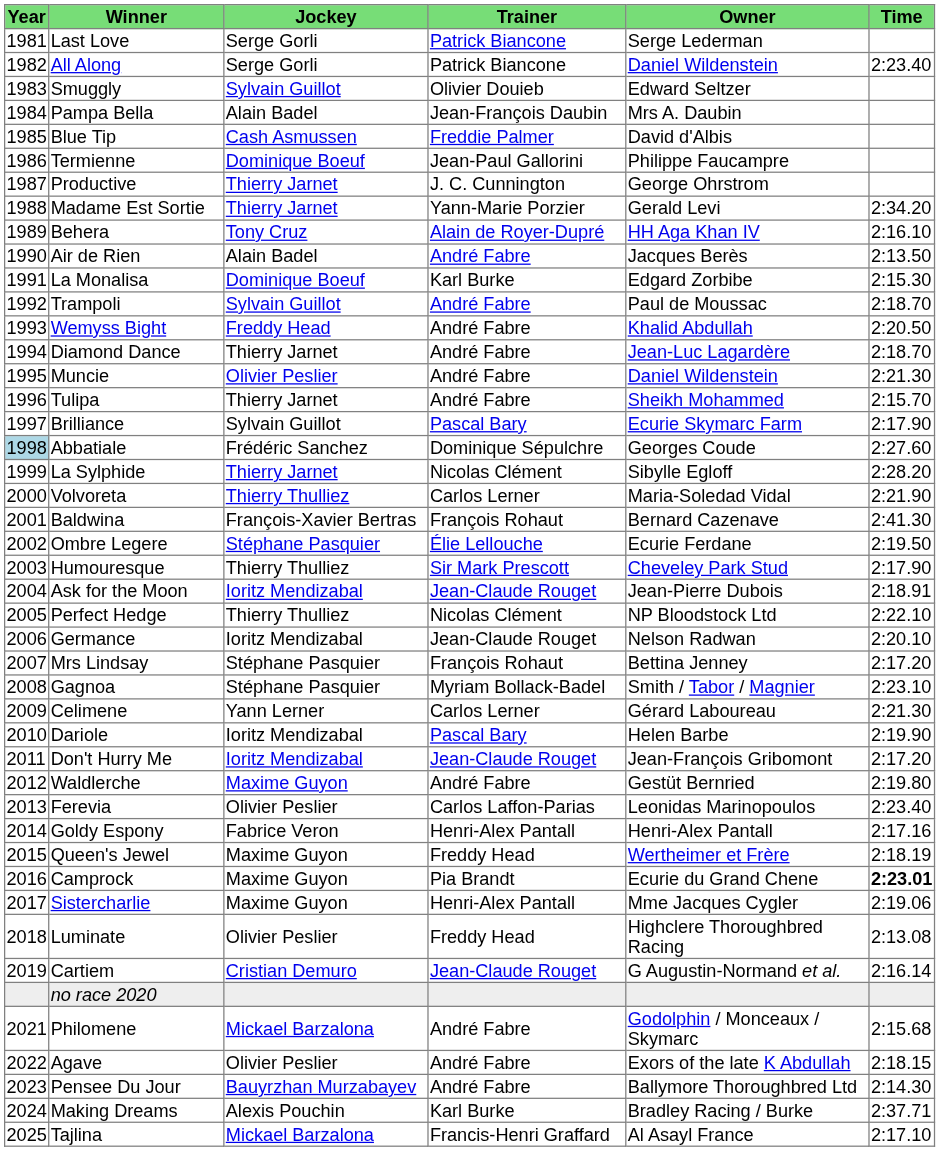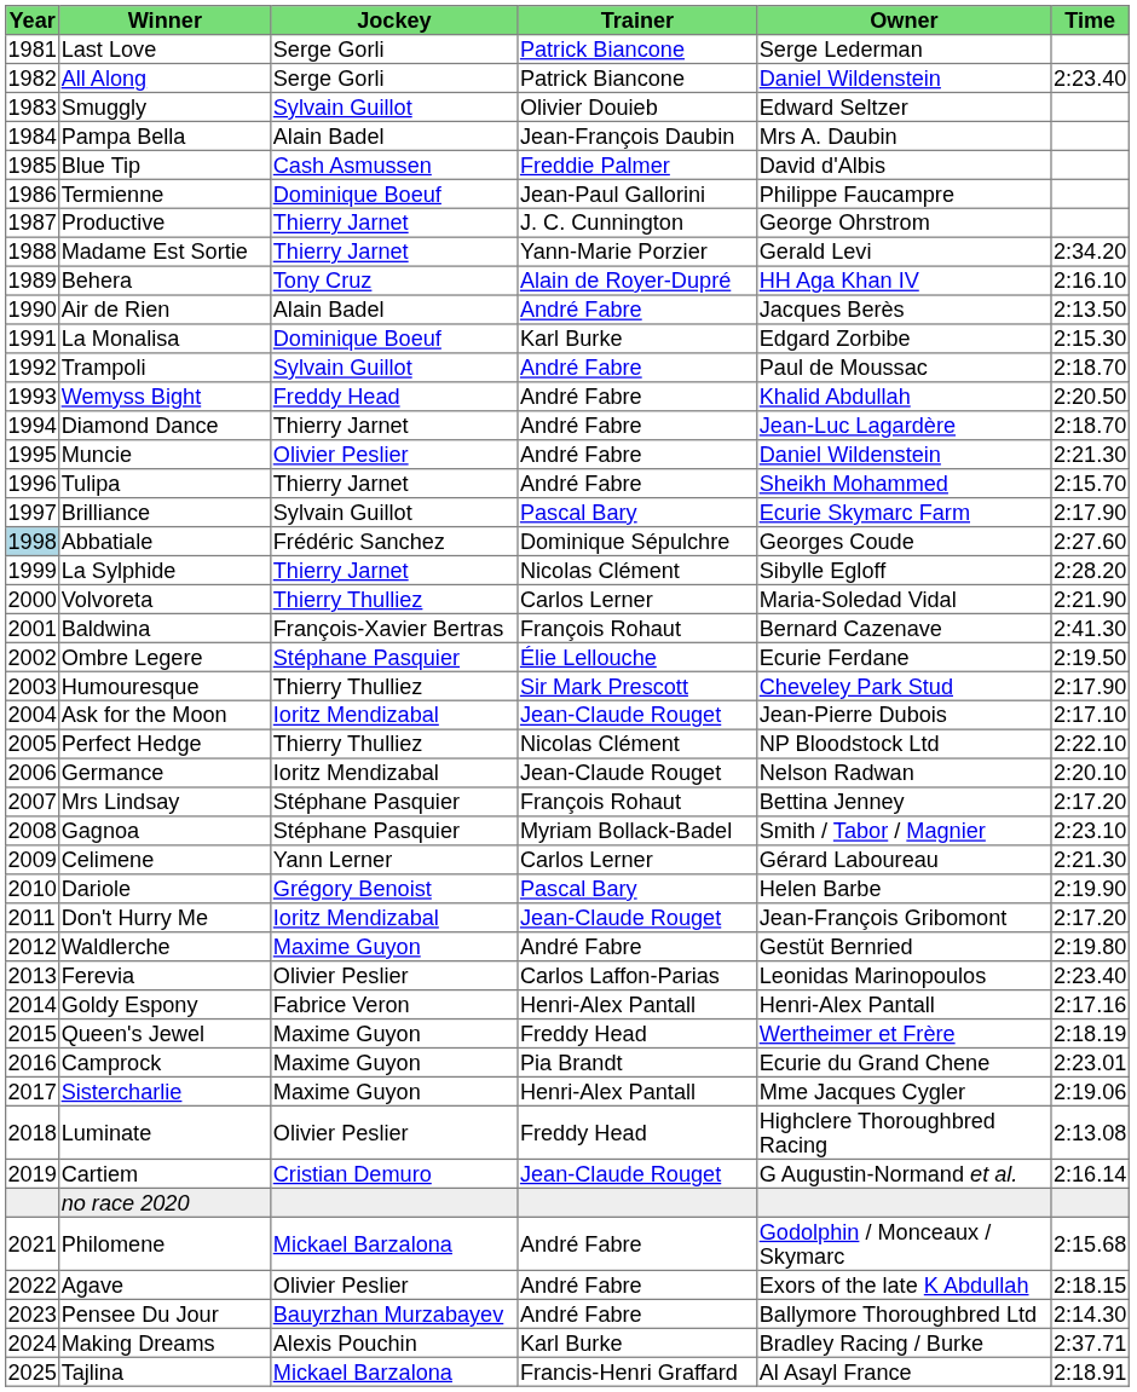 <table class = "sortable" | border="1" style="border-collapse: collapse; font-size:90%">
 <tr bgcolor="#77dd77" align="center">
 <th>Year</th>
 <th>Winner</th>
 <th>Jockey</th>
 <th>Trainer</th>
 <th>Owner</th>
 <th>Time</th>
 </tr>
 <tr>
 <td>1981</td>
 <td width=136px>Last Love</td>
 <td width=159px>Serge Gorli</td>
 <td width=154px><a href='#'>Patrick Biancone</a></td>
 <td width=190px>Serge Lederman</td>
 <td></td>
 </tr>
 <tr>
 <td>1982</td>
 <td><a href='#'>All Along</a></td>
 <td>Serge Gorli</td>
 <td>Patrick Biancone</td>
 <td><a href='#'>Daniel Wildenstein</a></td>
 <td>2:23.40</td>
 </tr>
 <tr>
 <td>1983</td>
 <td>Smuggly</td>
 <td><a href='#'>Sylvain Guillot</a></td>
 <td>Olivier Douieb</td>
 <td>Edward Seltzer</td>
 <td></td>
 </tr>
 <tr>
 <td>1984</td>
 <td>Pampa Bella</td>
 <td>Alain Badel</td>
 <td>Jean-François Daubin</td>
 <td>Mrs A. Daubin</td>
 <td></td>
 </tr>
 <tr>
 <td>1985</td>
 <td>Blue Tip</td>
 <td><a href='#'>Cash Asmussen</a></td>
 <td><a href='#'>Freddie Palmer</a></td>
 <td>David d'Albis</td>
 <td></td>
 </tr>
 <tr>
 <td>1986</td>
 <td>Termienne</td>
 <td><a href='#'>Dominique Boeuf</a></td>
 <td>Jean-Paul Gallorini</td>
 <td>Philippe Faucampre</td>
 <td></td>
 </tr>
 <tr>
 <td>1987</td>
 <td>Productive</td>
 <td><a href='#'>Thierry Jarnet</a></td>
 <td>J. C. Cunnington </td>
 <td>George Ohrstrom</td>
 <td></td>
 </tr>
 <tr>
 <td>1988</td>
 <td>Madame Est Sortie</td>
 <td><a href='#'>Thierry Jarnet</a></td>
 <td>Yann-Marie Porzier</td>
 <td>Gerald Levi</td>
 <td>2:34.20</td>
 </tr>
 <tr>
 <td>1989</td>
 <td>Behera</td>
 <td><a href='#'>Tony Cruz</a></td>
 <td><a href='#'>Alain de Royer-Dupré</a></td>
 <td><a href='#'>HH Aga Khan IV</a></td>
 <td>2:16.10</td>
 </tr>
 <tr>
 <td>1990</td>
 <td>Air de Rien</td>
 <td>Alain Badel</td>
 <td><a href='#'>André Fabre</a></td>
 <td>Jacques Berès</td>
 <td>2:13.50</td>
 </tr>
 <tr>
 <td>1991</td>
 <td>La Monalisa</td>
 <td><a href='#'>Dominique Boeuf</a></td>
 <td>Karl Burke</td>
 <td>Edgard Zorbibe</td>
 <td>2:15.30</td>
 </tr>
 <tr>
 <td>1992</td>
 <td>Trampoli</td>
 <td><a href='#'>Sylvain Guillot</a></td>
 <td><a href='#'>André Fabre</a></td>
 <td>Paul de Moussac</td>
 <td>2:18.70</td>
 </tr>
 <tr>
 <td>1993</td>
 <td><a href='#'>Wemyss Bight</a></td>
 <td><a href='#'>Freddy Head</a></td>
 <td>André Fabre</td>
 <td><a href='#'>Khalid Abdullah</a></td>
 <td>2:20.50</td>
 </tr>
 <tr>
 <td>1994</td>
 <td>Diamond Dance</td>
 <td>Thierry Jarnet</td>
 <td>André Fabre</td>
 <td><a href='#'>Jean-Luc Lagardère</a></td>
 <td>2:18.70</td>
 </tr>
 <tr>
 <td>1995</td>
 <td>Muncie</td>
 <td><a href='#'>Olivier Peslier</a></td>
 <td>André Fabre</td>
 <td><a href='#'>Daniel Wildenstein</a></td>
 <td>2:21.30</td>
 </tr>
 <tr>
 <td>1996</td>
 <td>Tulipa</td>
 <td>Thierry Jarnet</td>
 <td>André Fabre</td>
 <td><a href='#'>Sheikh Mohammed</a></td>
 <td>2:15.70</td>
 </tr>
 <tr>
 <td>1997</td>
 <td>Brilliance</td>
 <td>Sylvain Guillot</td>
 <td><a href='#'>Pascal Bary</a></td>
 <td><a href='#'>Ecurie Skymarc Farm</a></td>
 <td>2:17.90</td>
 </tr>
 <tr>
 <td style="background: lightblue;">1998</td>
 <td>Abbatiale</td>
 <td>Frédéric Sanchez</td>
 <td>Dominique Sépulchre</td>
 <td>Georges Coude</td>
 <td>2:27.60</td>
 </tr>
 <tr>
 <td>1999</td>
 <td>La Sylphide</td>
 <td><a href='#'>Thierry Jarnet</a></td>
 <td>Nicolas Clément</td>
 <td>Sibylle Egloff</td>
 <td>2:28.20</td>
 </tr>
 <tr>
 <td>2000</td>
 <td>Volvoreta</td>
 <td><a href='#'>Thierry Thulliez</a></td>
 <td>Carlos Lerner</td>
 <td>Maria-Soledad Vidal</td>
 <td>2:21.90</td>
 </tr>
 <tr>
 <td>2001</td>
 <td>Baldwina</td>
 <td>François-Xavier Bertras</td>
 <td>François Rohaut</td>
 <td>Bernard Cazenave</td>
 <td>2:41.30</td>
 </tr>
 <tr>
 <td>2002</td>
 <td>Ombre Legere</td>
 <td><a href='#'>Stéphane Pasquier</a></td>
 <td><a href='#'>Élie Lellouche</a></td>
 <td>Ecurie Ferdane</td>
 <td>2:19.50</td>
 </tr>
 <tr>
 <td>2003</td>
 <td>Humouresque</td>
 <td>Thierry Thulliez</td>
 <td><a href='#'>Sir Mark Prescott</a></td>
 <td><a href='#'>Cheveley Park Stud</a></td>
 <td>2:17.90</td>
 </tr>
 <tr>
 <td>2004</td>
 <td>Ask for the Moon</td>
 <td><a href='#'>Ioritz Mendizabal</a></td>
 <td><a href='#'>Jean-Claude Rouget</a></td>
 <td>Jean-Pierre Dubois</td>
-<td>2:18.91</td>
+<td>2:17.10</td>
 </tr>
 <tr>
 <td>2005</td>
 <td>Perfect Hedge</td>
 <td>Thierry Thulliez</td>
 <td>Nicolas Clément</td>
 <td>NP Bloodstock Ltd</td>
 <td>2:22.10</td>
 </tr>
 <tr>
 <td>2006</td>
 <td>Germance</td>
 <td>Ioritz Mendizabal</td>
 <td>Jean-Claude Rouget</td>
 <td>Nelson Radwan</td>
 <td>2:20.10</td>
 </tr>
 <tr>
 <td>2007</td>
 <td>Mrs Lindsay</td>
 <td>Stéphane Pasquier</td>
 <td>François Rohaut</td>
 <td>Bettina Jenney</td>
 <td>2:17.20</td>
 </tr>
 <tr>
 <td>2008</td>
 <td>Gagnoa</td>
 <td>Stéphane Pasquier</td>
 <td>Myriam Bollack-Badel</td>
 <td>Smith  / <a href='#'>Tabor</a> / <a href='#'>Magnier</a></td>
 <td>2:23.10</td>
 </tr>
 <tr>
 <td>2009</td>
 <td>Celimene</td>
 <td>Yann Lerner</td>
 <td>Carlos Lerner</td>
 <td>Gérard Laboureau</td>
 <td>2:21.30</td>
 </tr>
 <tr>
 <td>2010</td>
 <td>Dariole</td>
-<td>Ioritz Mendizabal</td>
+<td><a href='#'>Grégory Benoist</a></td>
 <td><a href='#'>Pascal Bary</a></td>
 <td>Helen Barbe</td>
 <td>2:19.90</td>
 </tr>
 <tr>
 <td>2011</td>
 <td>Don't Hurry Me</td>
 <td><a href='#'>Ioritz Mendizabal</a></td>
 <td><a href='#'>Jean-Claude Rouget</a></td>
 <td>Jean-François Gribomont</td>
 <td>2:17.20</td>
 </tr>
 <tr>
 <td>2012</td>
 <td>Waldlerche</td>
 <td><a href='#'>Maxime Guyon</a></td>
 <td>André Fabre</td>
 <td>Gestüt Bernried</td>
 <td>2:19.80</td>
 </tr>
 <tr>
 <td>2013</td>
 <td>Ferevia</td>
 <td>Olivier Peslier</td>
 <td>Carlos Laffon-Parias</td>
 <td>Leonidas Marinopoulos</td>
 <td>2:23.40</td>
 </tr>
 <tr>
 <td>2014</td>
 <td>Goldy Espony</td>
 <td>Fabrice Veron</td>
 <td>Henri-Alex Pantall</td>
 <td>Henri-Alex Pantall</td>
 <td>2:17.16</td>
 </tr>
 <tr>
 <td>2015</td>
 <td>Queen's Jewel</td>
 <td>Maxime Guyon</td>
 <td>Freddy Head</td>
 <td><a href='#'>Wertheimer et Frère</a></td>
 <td>2:18.19</td>
 </tr>
 <tr>
 <td>2016</td>
 <td>Camprock</td>
 <td>Maxime Guyon</td>
 <td>Pia Brandt</td>
 <td>Ecurie du Grand Chene</td>
-<td><strong>2:23.01</strong></td>
+<td>2:23.01</td>
 </tr>
 <tr>
 <td>2017</td>
 <td><a href='#'>Sistercharlie</a></td>
 <td>Maxime Guyon</td>
 <td>Henri-Alex Pantall</td>
 <td>Mme Jacques Cygler</td>
 <td>2:19.06</td>
 </tr>
 <tr>
 <td>2018</td>
 <td>Luminate</td>
 <td>Olivier Peslier</td>
 <td>Freddy Head</td>
 <td>Highclere Thoroughbred Racing</td>
 <td>2:13.08</td>
 </tr>
 <tr>
 <td>2019</td>
 <td>Cartiem</td>
 <td><a href='#'>Cristian Demuro</a></td>
 <td><a href='#'>Jean-Claude Rouget</a></td>
 <td>G Augustin-Normand <em>et al.</em></td>
 <td>2:16.14</td>
 </tr>
 <tr bgcolor="#eeeeee">
 <td data-sort-value="2020"></td>
 <td><em>no race 2020</em> </td>
 <td></td>
 <td></td>
 <td></td>
 <td></td>
 </tr>
 <tr>
 <td>2021</td>
 <td>Philomene</td>
 <td><a href='#'>Mickael Barzalona</a></td>
 <td>André Fabre</td>
 <td><a href='#'>Godolphin</a> / Monceaux  / Skymarc </td>
 <td>2:15.68</td>
 </tr>
 <tr>
 <td>2022</td>
 <td>Agave</td>
 <td>Olivier Peslier</td>
 <td>André Fabre</td>
 <td>Exors of the late <a href='#'>K Abdullah</a></td>
 <td>2:18.15</td>
 </tr>
 <tr>
 <td>2023</td>
 <td>Pensee Du Jour</td>
 <td><a href='#'>Bauyrzhan Murzabayev</a></td>
 <td>André Fabre</td>
 <td>Ballymore Thoroughbred Ltd</td>
 <td>2:14.30</td>
 </tr>
 <tr>
 <td>2024</td>
 <td>Making Dreams</td>
 <td>Alexis Pouchin</td>
 <td>Karl Burke</td>
 <td>Bradley Racing / Burke </td>
 <td>2:37.71</td>
 </tr>
 <tr>
 <td>2025</td>
 <td>Tajlina</td>
 <td><a href='#'>Mickael Barzalona</a></td>
 <td>Francis-Henri Graffard</td>
 <td>Al Asayl France</td>
-<td>2:17.10</td>
+<td>2:18.91</td>
 </tr>
 </table>
